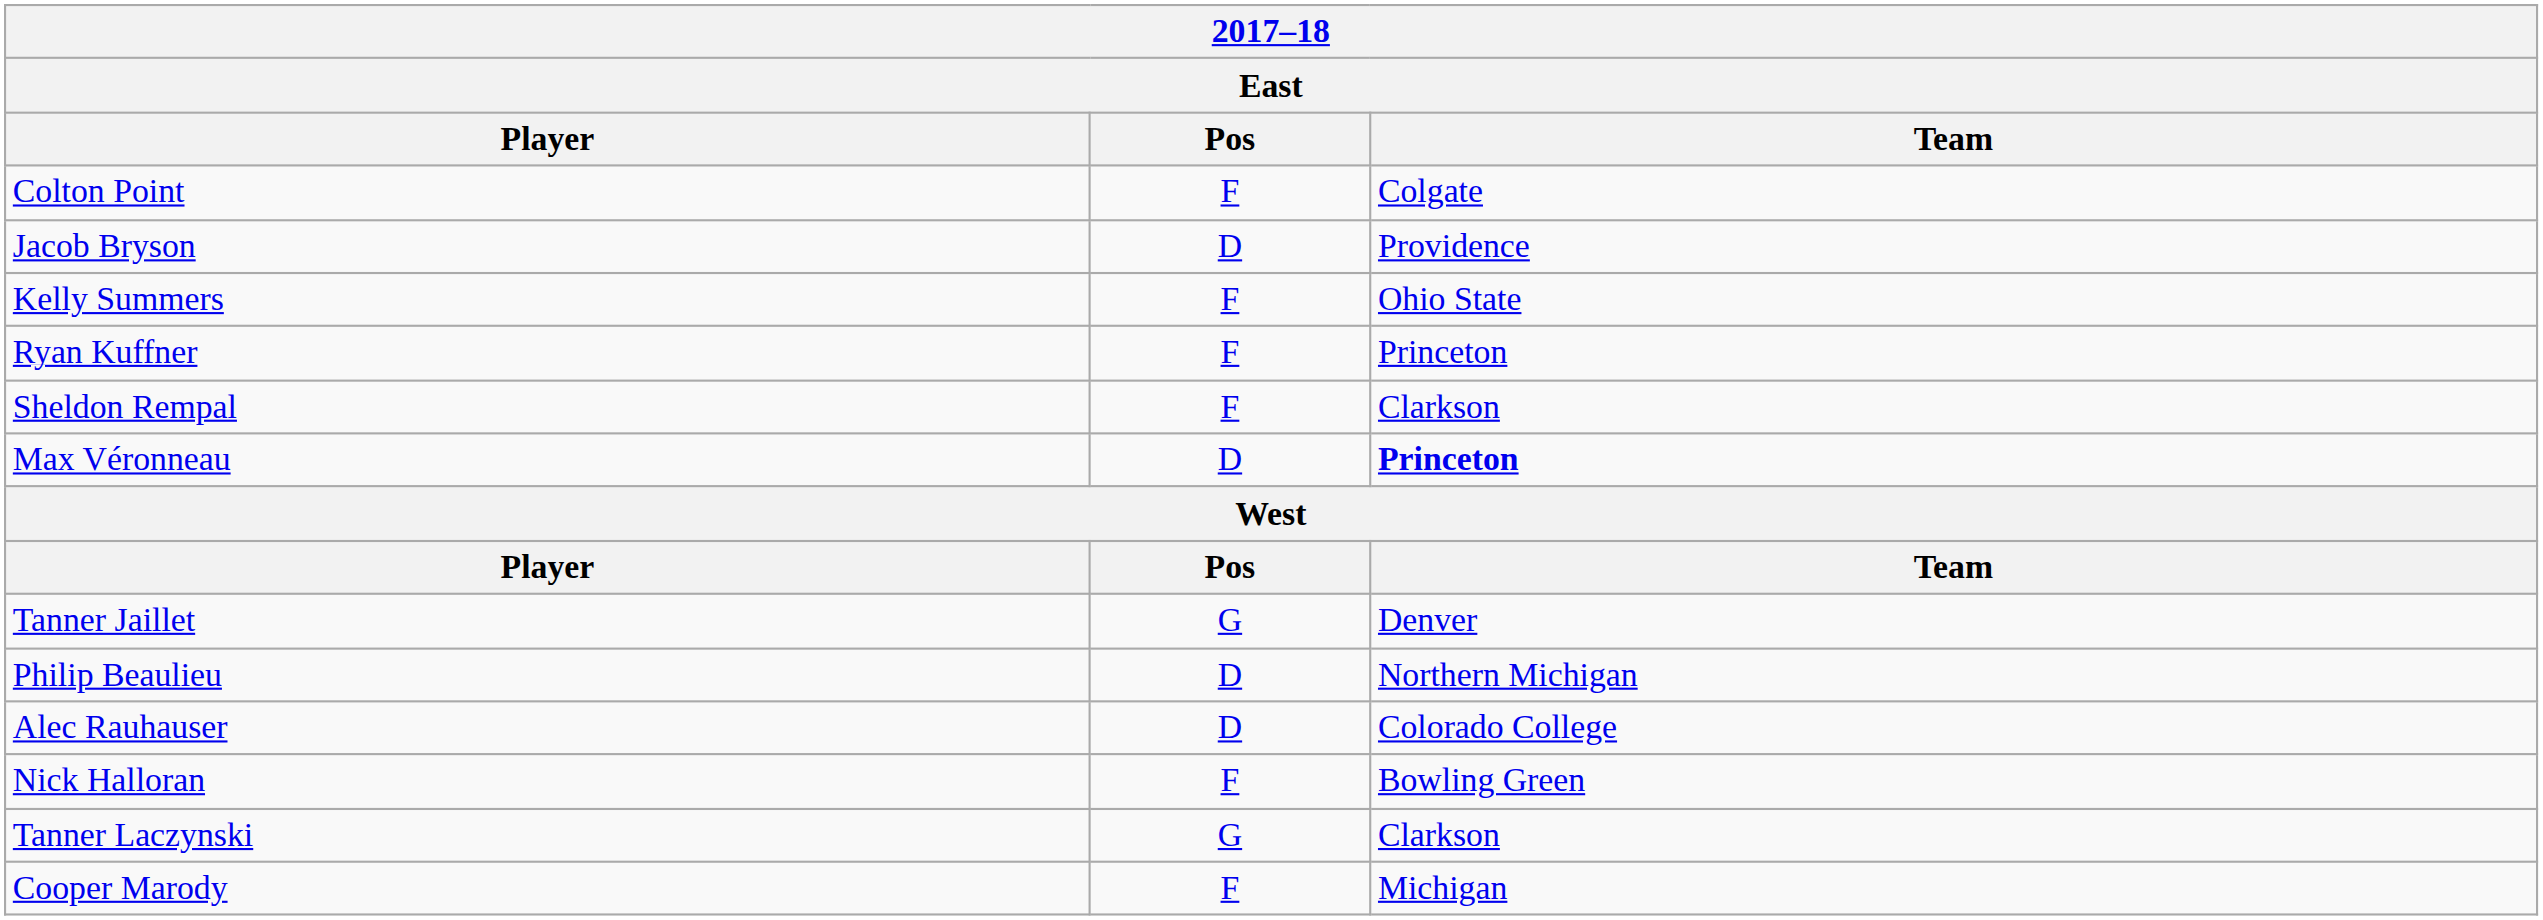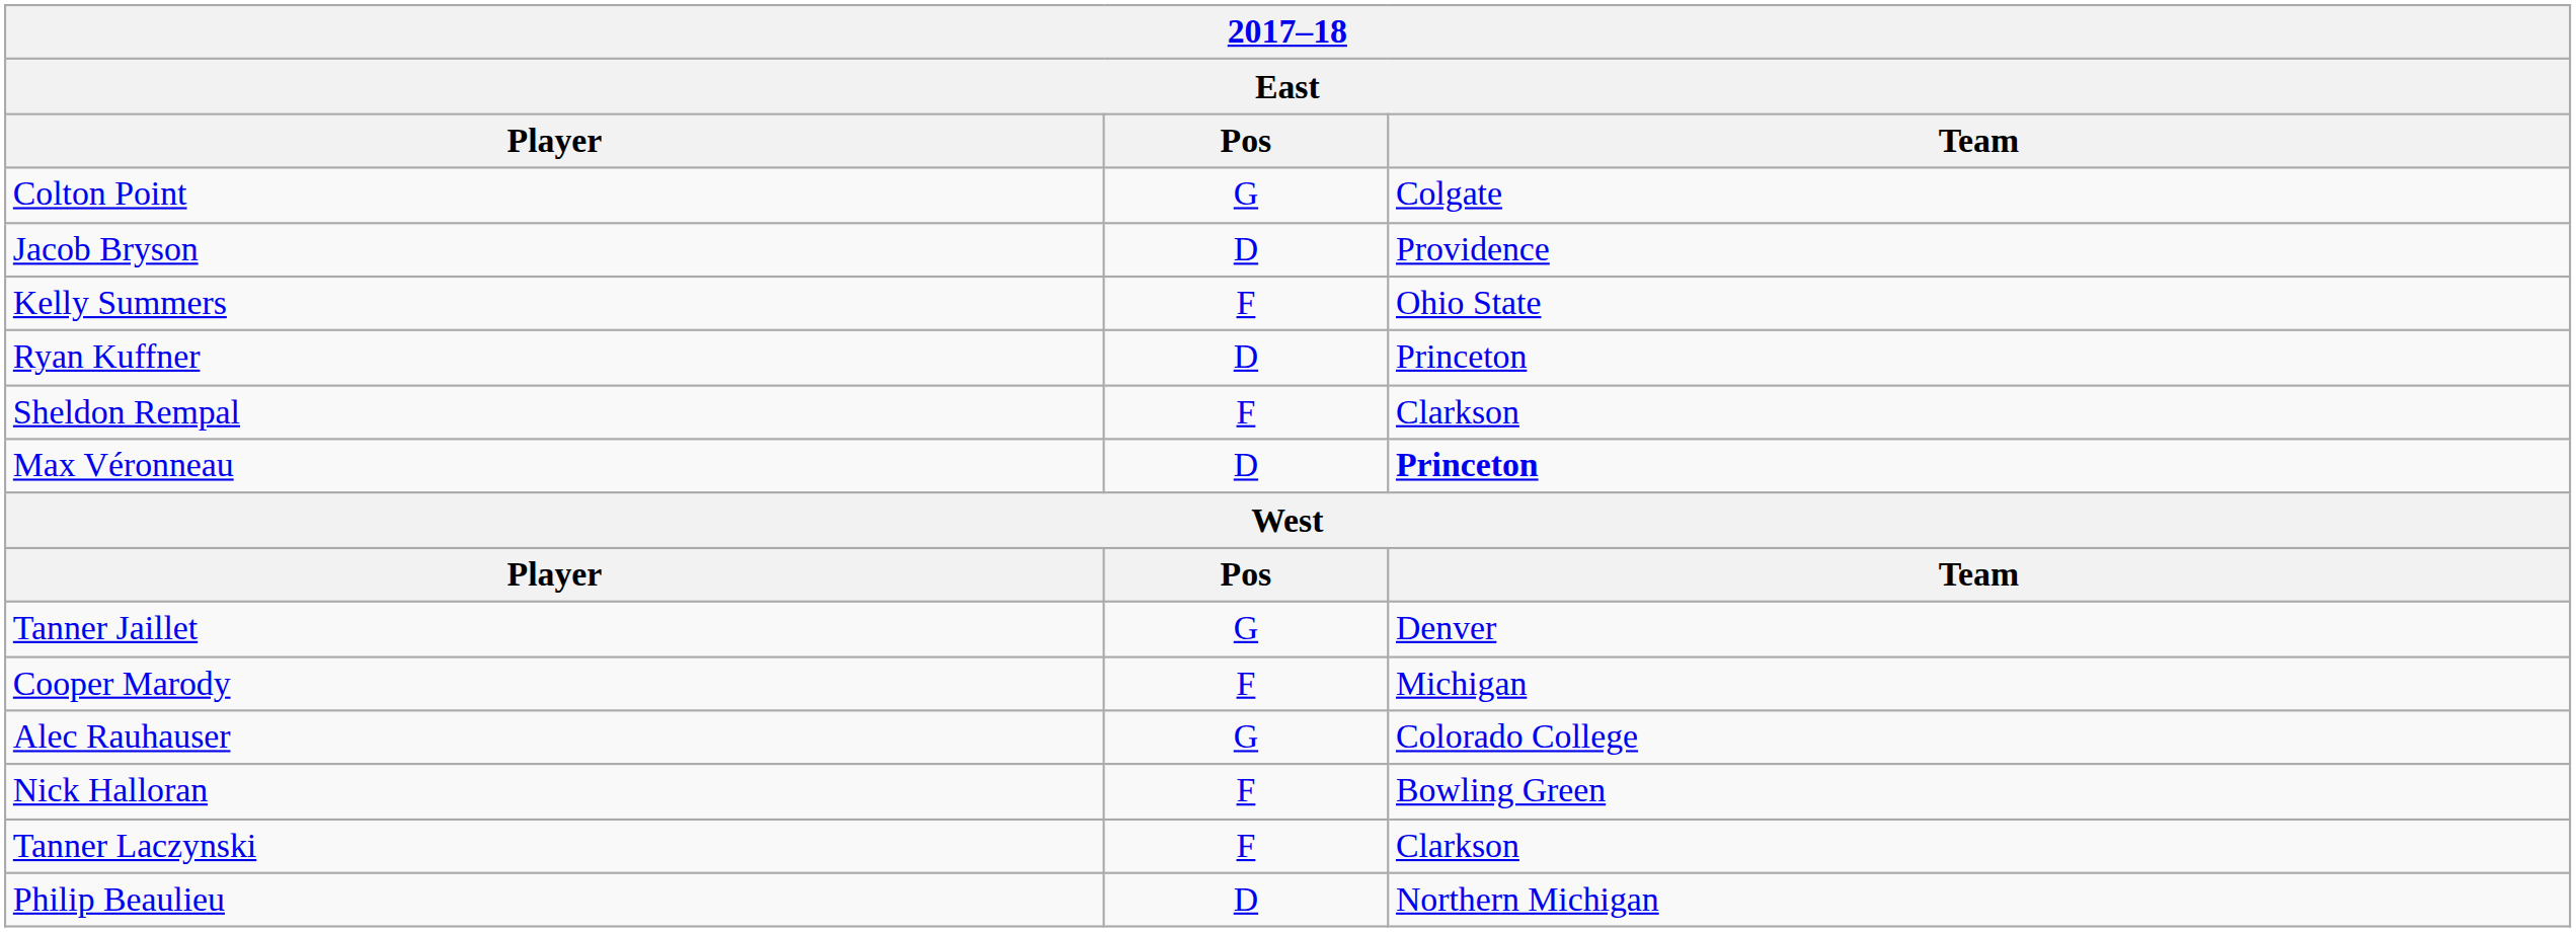 <table class="wikitable" width=95%>
 <tr>
 <th colspan=3><a href='#'>2017–18</a></th>
 </tr>
 <tr>
 <th colspan=3><strong>East</strong></th>
 </tr>
 <tr>
 <th>Player</th>
 <th>Pos</th>
 <th>Team</th>
 </tr>
 <tr>
 <td><a href='#'>Colton Point</a></td>
-<td style="text-align:center;"><a href='#'>F</a></td>
+<td style="text-align:center;"><a href='#'>G</a></td>
 <td><a href='#'>Colgate</a></td>
 </tr>
 <tr>
 <td><a href='#'>Jacob Bryson</a></td>
 <td style="text-align:center;"><a href='#'>D</a></td>
 <td><a href='#'>Providence</a></td>
 </tr>
 <tr>
 <td><a href='#'>Kelly Summers</a></td>
 <td style="text-align:center;"><a href='#'>F</a></td>
 <td><a href='#'>Ohio State</a></td>
 </tr>
 <tr>
 <td><a href='#'>Ryan Kuffner</a></td>
-<td style="text-align:center;"><a href='#'>F</a></td>
+<td style="text-align:center;"><a href='#'>D</a></td>
 <td><a href='#'>Princeton</a></td>
 </tr>
 <tr>
 <td><a href='#'>Sheldon Rempal</a></td>
 <td style="text-align:center;"><a href='#'>F</a></td>
 <td><a href='#'>Clarkson</a></td>
 </tr>
 <tr>
 <td><a href='#'>Max Véronneau</a></td>
 <td style="text-align:center;"><a href='#'>D</a></td>
 <td><strong><a href='#'>Princeton</a></strong></td>
 </tr>
 <tr>
 <th colspan=3><strong>West</strong></th>
 </tr>
 <tr>
 <th>Player</th>
 <th>Pos</th>
 <th>Team</th>
 </tr>
 <tr>
 <td><a href='#'>Tanner Jaillet</a></td>
 <td style="text-align:center;"><a href='#'>G</a></td>
 <td><a href='#'>Denver</a></td>
 </tr>
 <tr>
-<td><a href='#'>Philip Beaulieu</a></td>
-<td style="text-align:center;"><a href='#'>D</a></td>
-<td><a href='#'>Northern Michigan</a></td>
+<td><a href='#'>Cooper Marody</a></td>
+<td style="text-align:center;"><a href='#'>F</a></td>
+<td><a href='#'>Michigan</a></td>
 </tr>
 <tr>
 <td><a href='#'>Alec Rauhauser</a></td>
-<td style="text-align:center;"><a href='#'>D</a></td>
+<td style="text-align:center;"><a href='#'>G</a></td>
 <td><a href='#'>Colorado College</a></td>
 </tr>
 <tr>
 <td><a href='#'>Nick Halloran</a></td>
 <td style="text-align:center;"><a href='#'>F</a></td>
 <td><a href='#'>Bowling Green</a></td>
 </tr>
 <tr>
 <td><a href='#'>Tanner Laczynski</a></td>
-<td style="text-align:center;"><a href='#'>G</a></td>
+<td style="text-align:center;"><a href='#'>F</a></td>
 <td><a href='#'>Clarkson</a></td>
 </tr>
 <tr>
-<td><a href='#'>Cooper Marody</a></td>
-<td style="text-align:center;"><a href='#'>F</a></td>
-<td><a href='#'>Michigan</a></td>
+<td><a href='#'>Philip Beaulieu</a></td>
+<td style="text-align:center;"><a href='#'>D</a></td>
+<td><a href='#'>Northern Michigan</a></td>
 </tr>
 </table>
